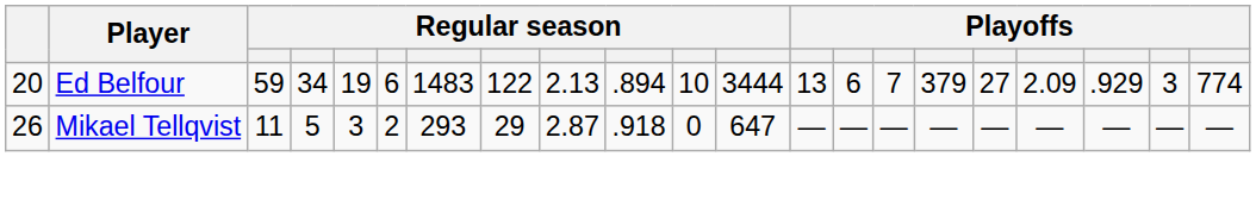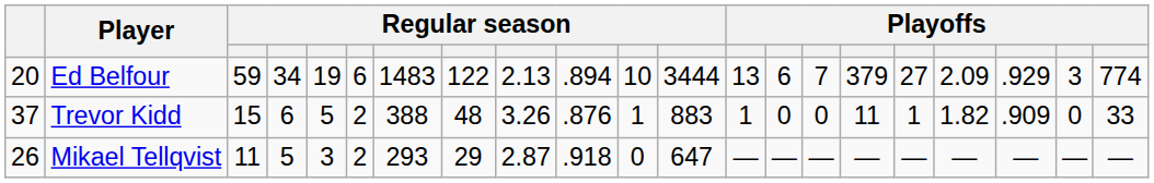 <table class="wikitable plainrowheaders" style="text-align:center;">
 <tr>
 <th scope="col" rowspan="2"></th>
 <th scope="col" rowspan="2">Player</th>
 <th scope=colgroup colspan=10>Regular season</th>
 <th scope=colgroup colspan=9>Playoffs</th>
 </tr>
 <tr>
 <th scope="col"></th>
 <th scope="col"></th>
 <th scope="col"></th>
 <th scope="col"></th>
 <th scope="col"></th>
 <th scope="col"></th>
 <th scope="col"></th>
 <th scope="col"></th>
 <th scope="col"></th>
 <th scope="col"></th>
 <th scope="col"></th>
 <th scope="col"></th>
 <th scope="col"></th>
 <th scope="col"></th>
 <th scope="col"></th>
 <th scope="col"></th>
 <th scope="col"></th>
 <th scope="col"></th>
 <th scope="col"></th>
 </tr>
 <tr>
 <td scope="row">20</td>
 <td align="left"><a href='#'>Ed Belfour</a></td>
 <td>59</td>
 <td>34</td>
 <td>19</td>
 <td>6</td>
 <td>1483</td>
 <td>122</td>
 <td>2.13</td>
 <td>.894</td>
 <td>10</td>
 <td>3444</td>
 <td>13</td>
 <td>6</td>
 <td>7</td>
 <td>379</td>
 <td>27</td>
 <td>2.09</td>
 <td>.929</td>
 <td>3</td>
 <td>774</td>
 </tr>
 <tr>
+<td scope="row">37</td>
+<td align="left"><a href='#'>Trevor Kidd</a></td>
+<td>15</td>
+<td>6</td>
+<td>5</td>
+<td>2</td>
+<td>388</td>
+<td>48</td>
+<td>3.26</td>
+<td>.876</td>
+<td>1</td>
+<td>883</td>
+<td>1</td>
+<td>0</td>
+<td>0</td>
+<td>11</td>
+<td>1</td>
+<td>1.82</td>
+<td>.909</td>
+<td>0</td>
+<td>33</td>
+</tr>
+<tr>
 <td scope="row">26</td>
 <td align="left"><a href='#'>Mikael Tellqvist</a></td>
 <td>11</td>
 <td>5</td>
 <td>3</td>
 <td>2</td>
 <td>293</td>
 <td>29</td>
 <td>2.87</td>
 <td>.918</td>
 <td>0</td>
 <td>647</td>
 <td>—</td>
 <td>—</td>
 <td>—</td>
 <td>—</td>
 <td>—</td>
 <td>—</td>
 <td>—</td>
 <td>—</td>
 <td>—</td>
 </tr>
 </table>
